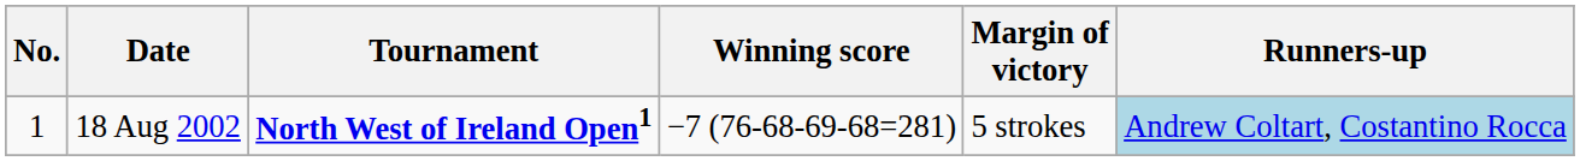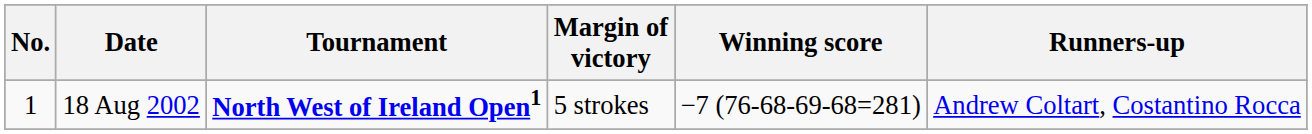 <table class="wikitable" style="font-size:95%;">
 <tr>
 <th>No.</th>
 <th>Date</th>
 <th>Tournament</th>
+<th>Margin of<br>victory</th>
 <th>Winning score</th>
-<th>Margin of<br>victory</th>
 <th>Runners-up</th>
 </tr>
 <tr>
 <td align=center>1</td>
 <td align=right>18 Aug <a href='#'>2002</a></td>
 <td><strong><a href='#'>North West of Ireland Open</a><sup>1</sup></strong></td>
+<td>5 strokes</td>
 <td>−7 (76-68-69-68=281)</td>
-<td>5 strokes</td>
-<td style="background: lightblue;"> <a href='#'>Andrew Coltart</a>,  <a href='#'>Costantino Rocca</a></td>
+<td> <a href='#'>Andrew Coltart</a>,  <a href='#'>Costantino Rocca</a></td>
 </tr>
 </table>
